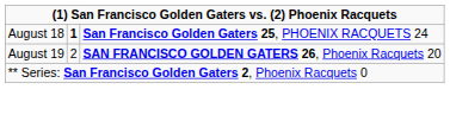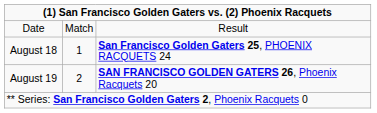 <table class="wikitable" style="font-size:92%; text-align:left; line-height:normal; width=50%">
 <tr>
 <td style="text-align:center;" colspan=3><strong>(1) San Francisco Golden Gaters vs. (2) Phoenix Racquets</strong></td>
 </tr>
 <tr>
+<td style="text-align:center; width:75px">Date</td>
+<td style="text-align:center; width:40px">Match</td>
+<td style="text-align:center; width:380px">Result</td>
+</tr>
+<tr>
 <td style="text-align:center;">August 18</td>
-<td style="text-align:center;"><strong>1</strong></td>
+<td style="text-align:center;">1</td>
 <td><strong><a href='#'>San Francisco Golden Gaters</a> 25</strong>, <a href='#'>PHOENIX RACQUETS</a> 24</td>
 </tr>
 <tr>
 <td style="text-align:center;">August 19</td>
 <td style="text-align:center;">2</td>
 <td><strong><a href='#'>SAN FRANCISCO GOLDEN GATERS</a> 26</strong>, <a href='#'>Phoenix Racquets</a> 20</td>
 </tr>
 <tr>
 <td style="text-align:left;" colspan=3>** Series: <strong><a href='#'>San Francisco Golden Gaters</a> 2</strong>, <a href='#'>Phoenix Racquets</a> 0</td>
 </tr>
 </table>
